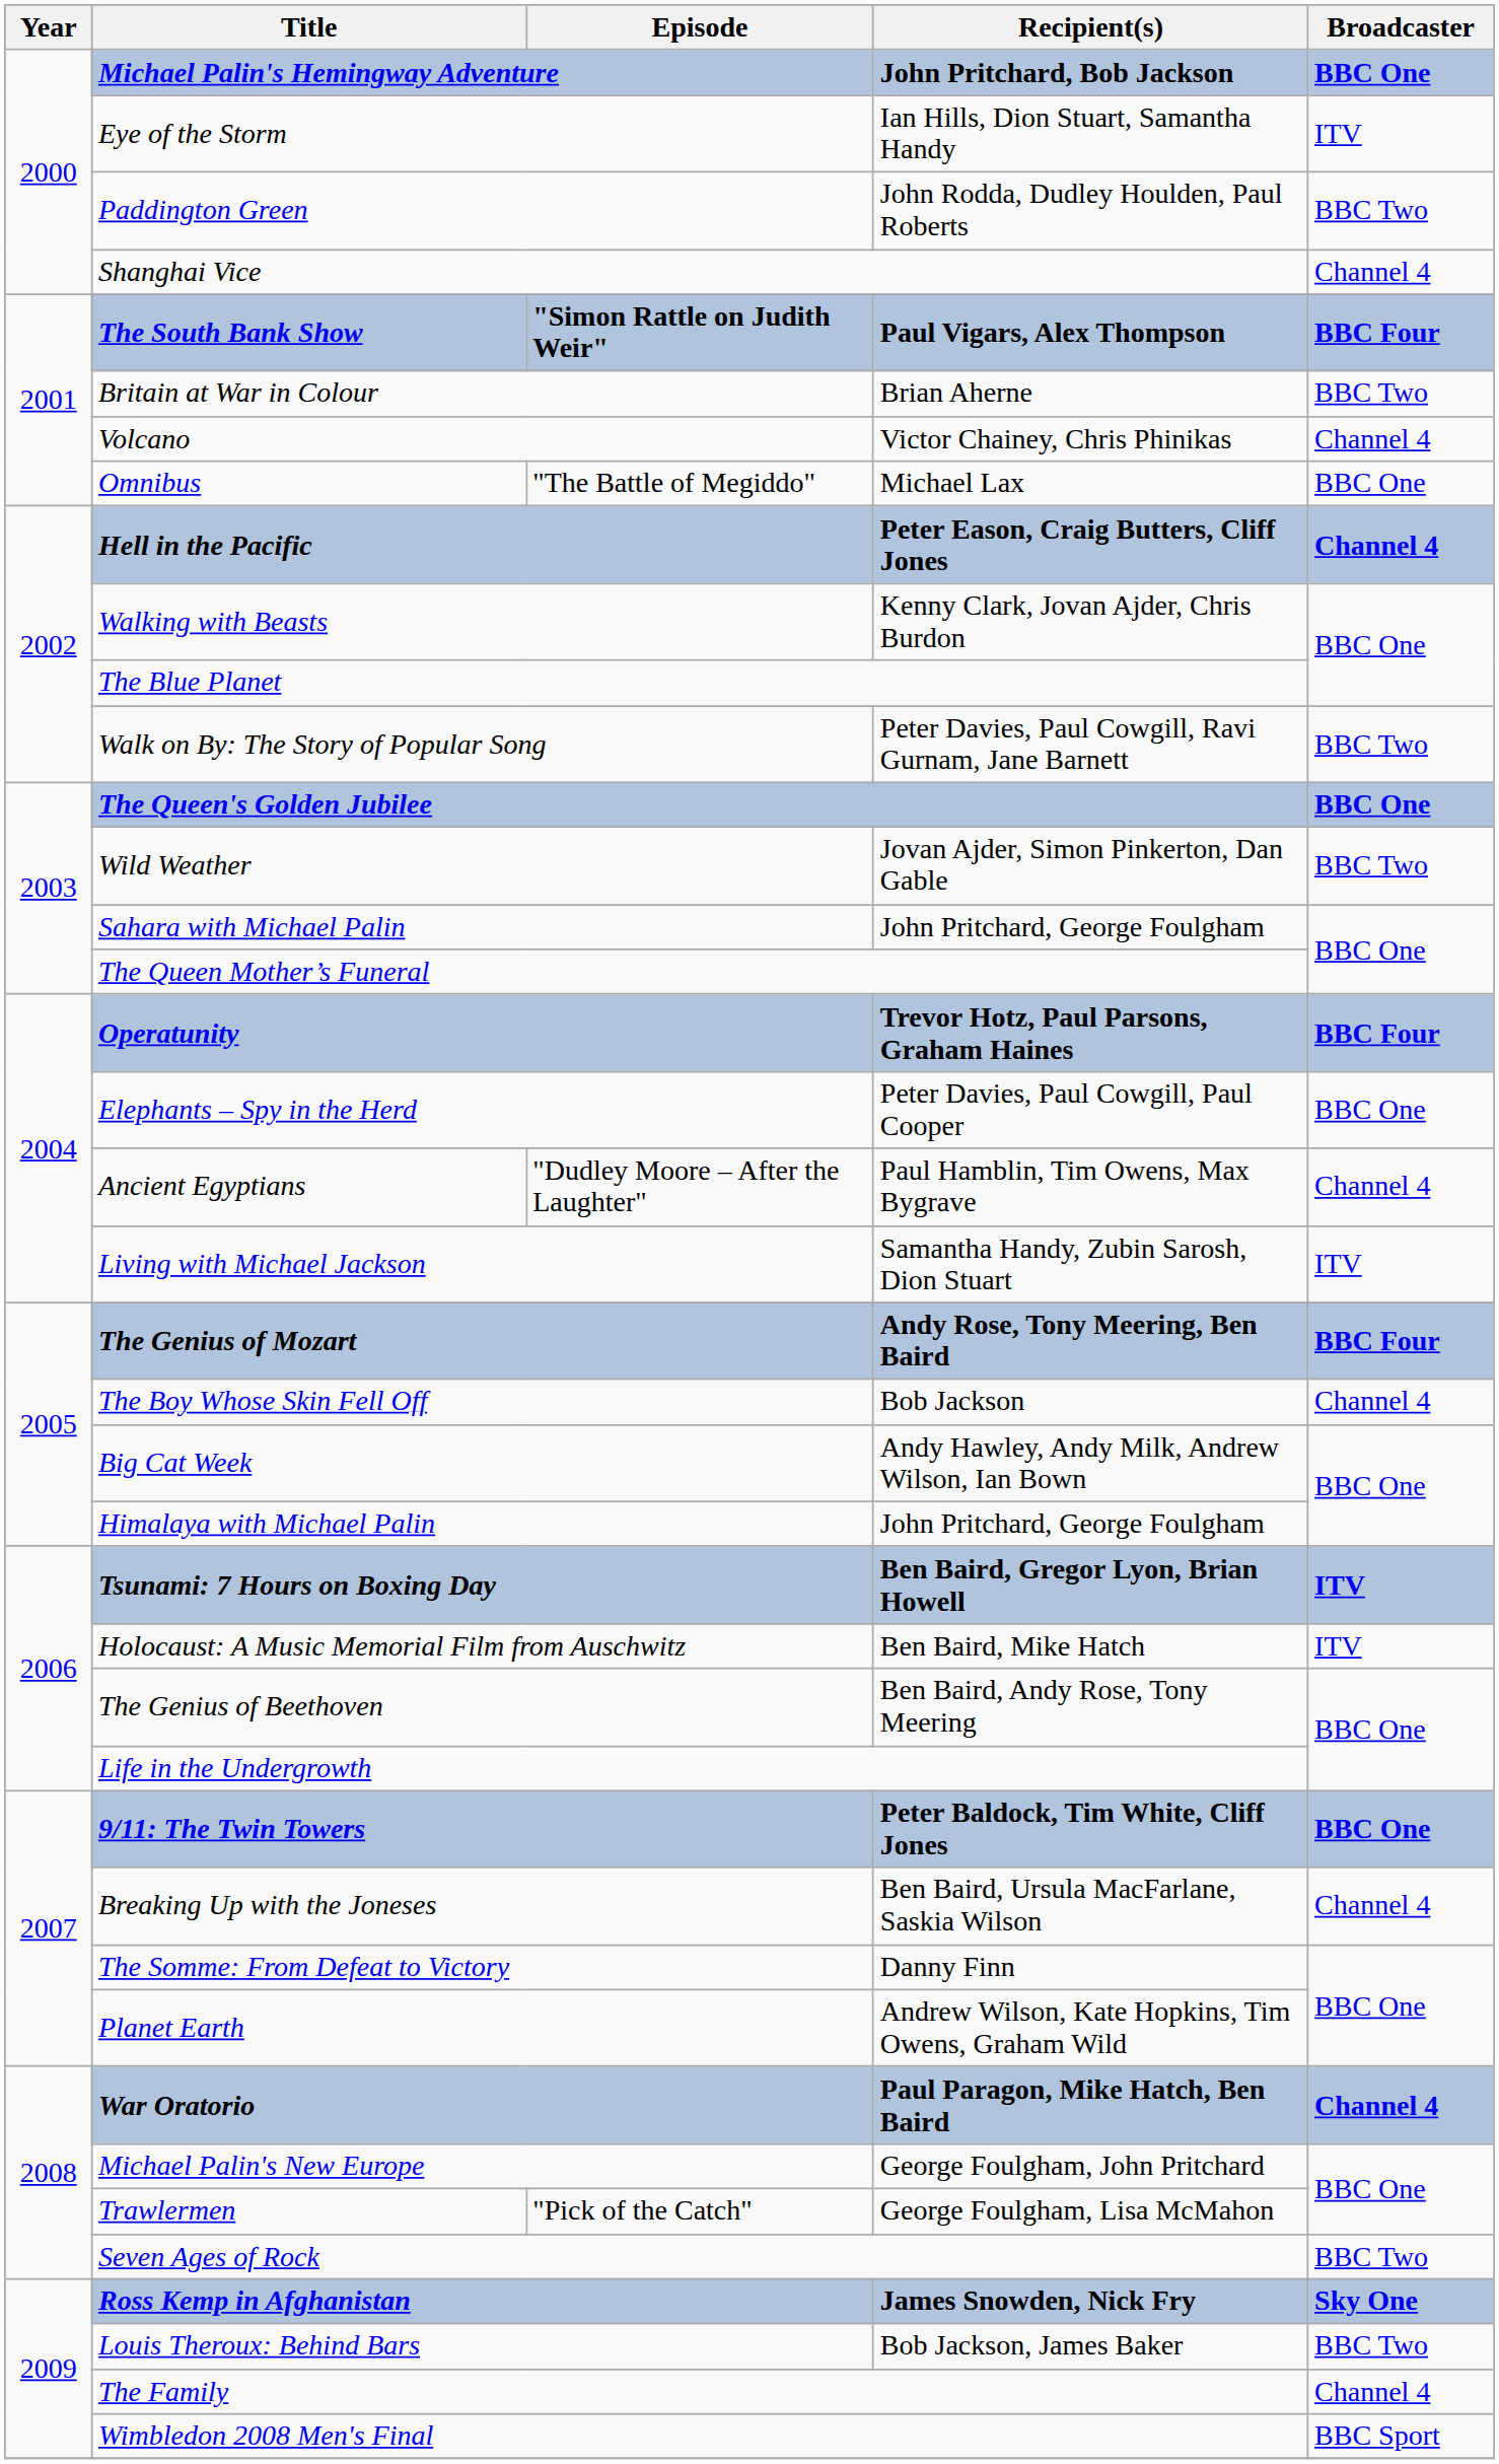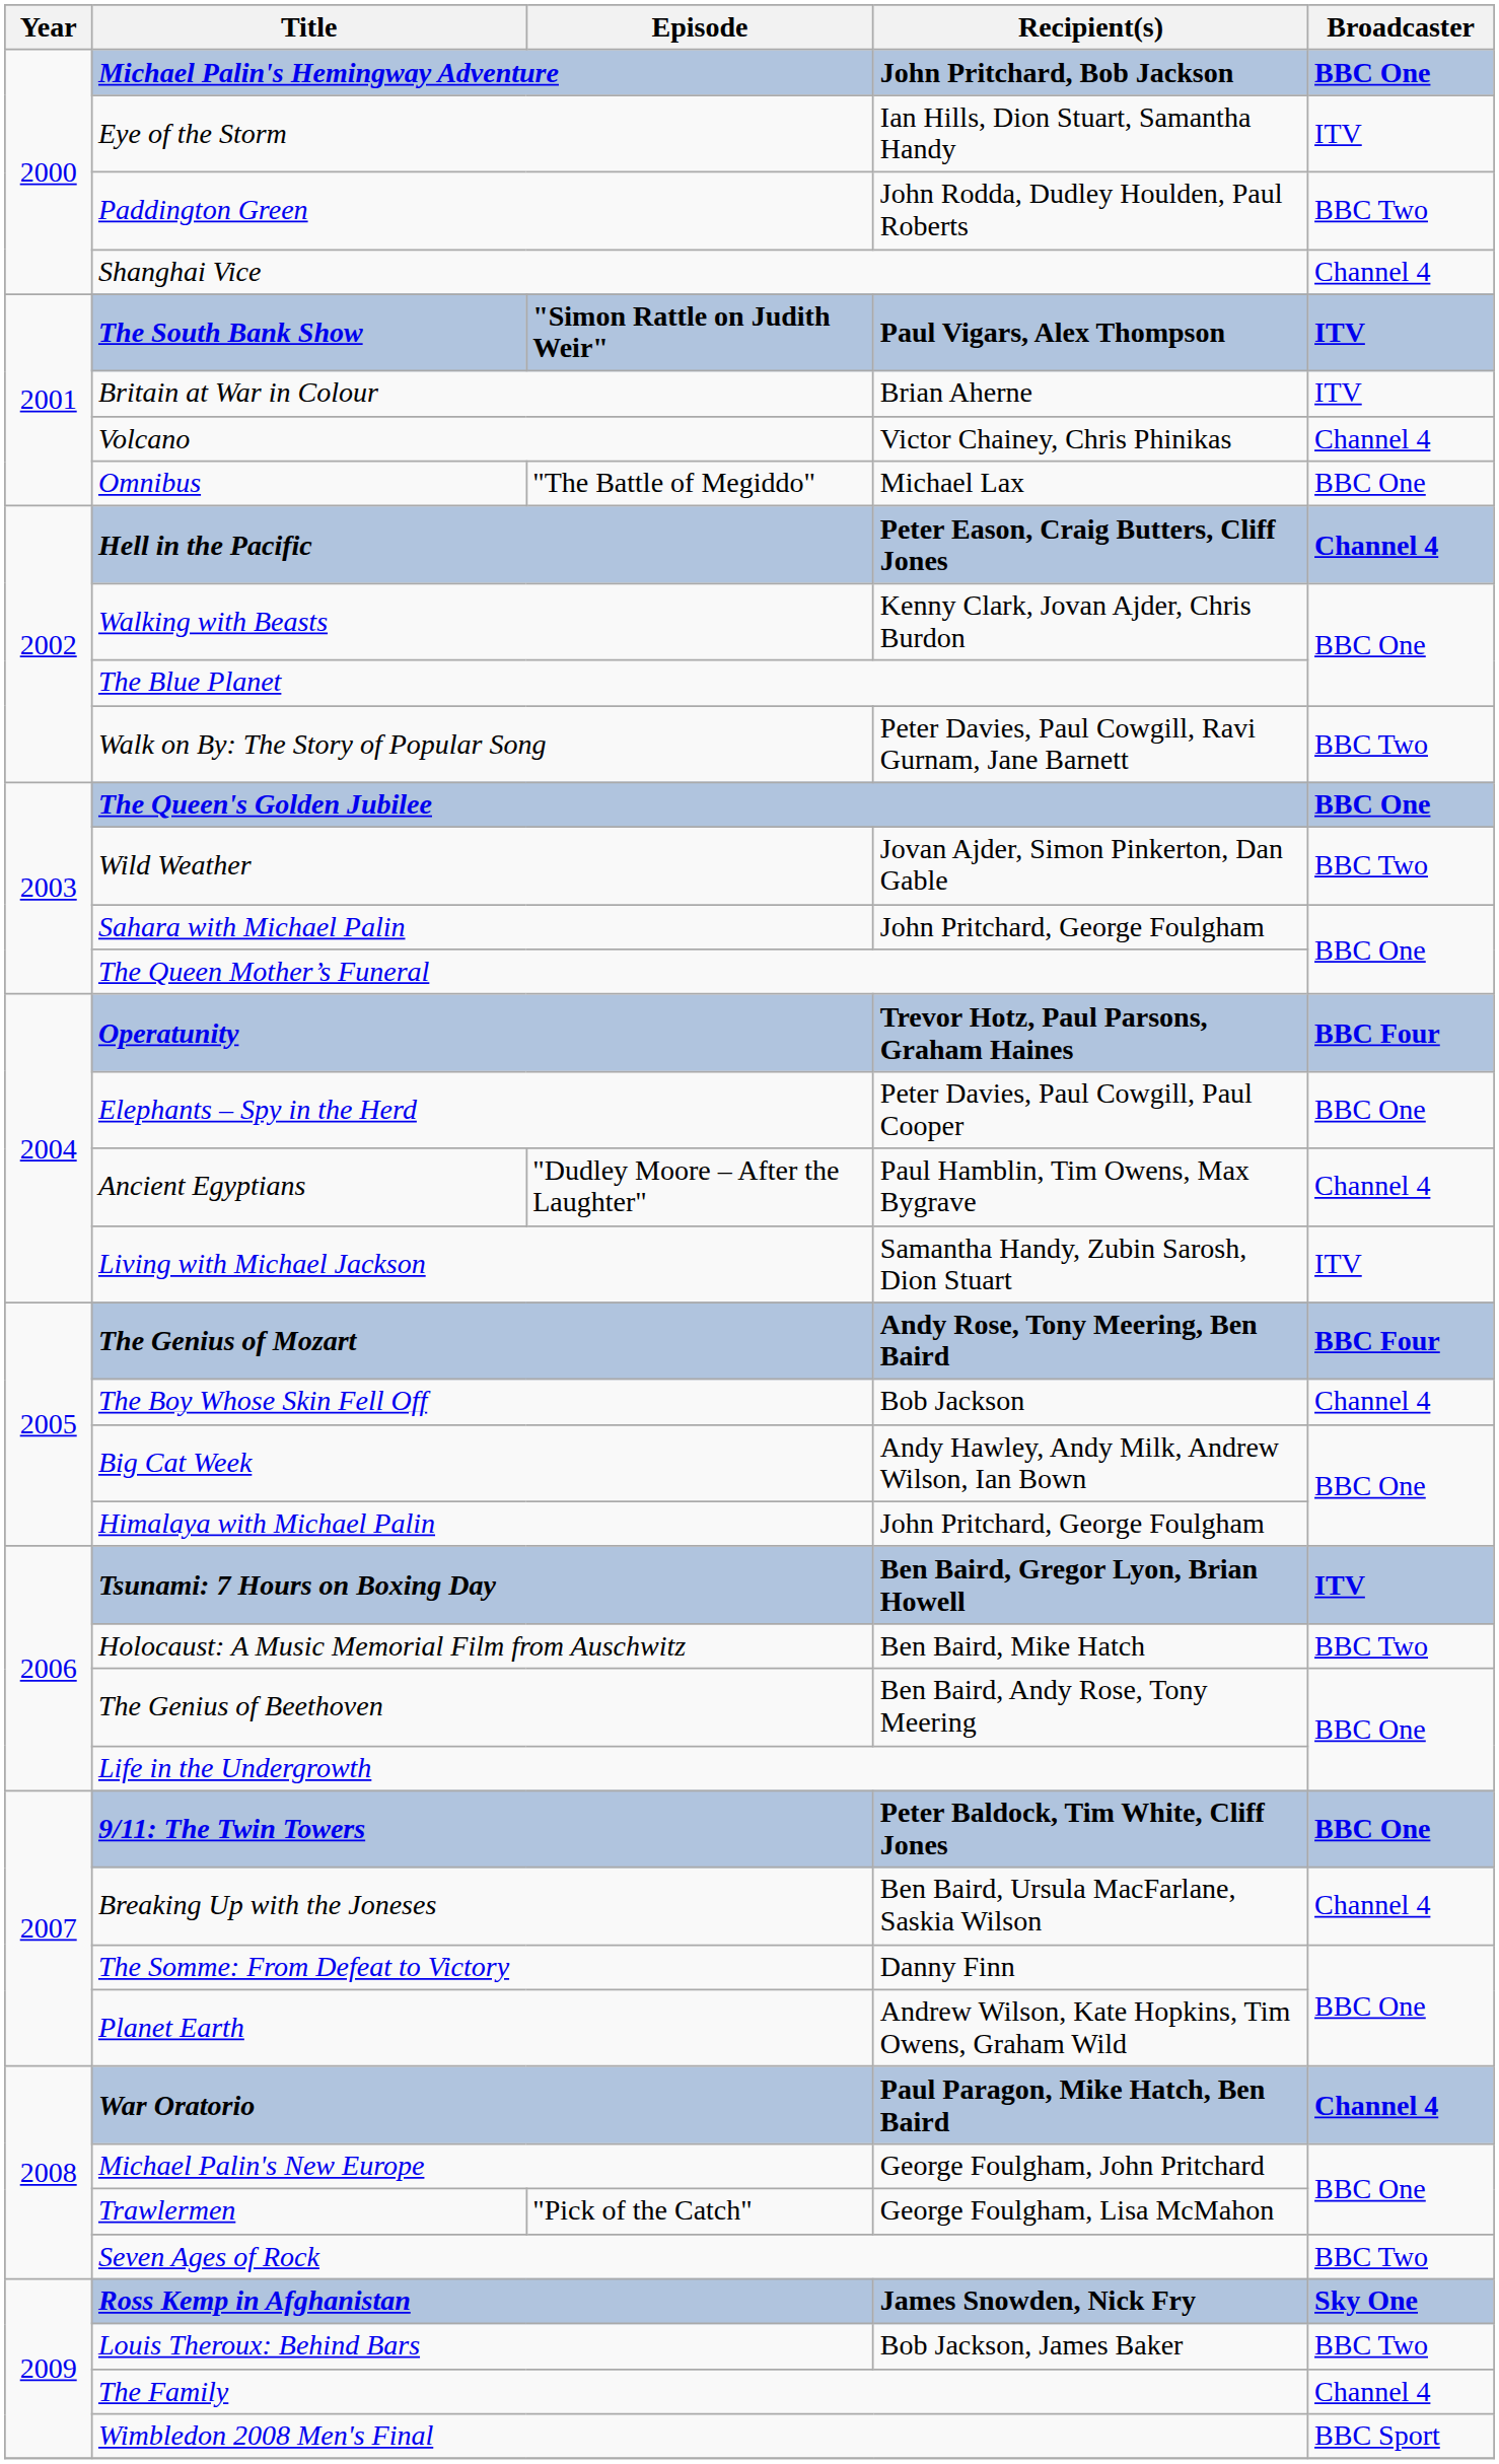 <table class="wikitable" width="95%">
 <tr>
 <th width=5%>Year</th>
 <th width=25%>Title</th>
 <th width=20%>Episode</th>
 <th width=25%><strong>Recipient(s)</strong></th>
 <th width=10%><strong>Broadcaster</strong></th>
 </tr>
 <tr>
 <td rowspan="4" style="text-align:center;"><a href='#'>2000</a></td>
 <td colspan="2" style="background:#B0C4DE;"><strong><em><a href='#'>Michael Palin's Hemingway Adventure</a></em></strong></td>
 <td style="background:#B0C4DE;"><strong>John Pritchard, Bob Jackson</strong></td>
 <td style="background:#B0C4DE;"><strong><a href='#'>BBC One</a></strong></td>
 </tr>
 <tr>
 <td colspan="2"><em>Eye of the Storm</em></td>
 <td>Ian Hills, Dion Stuart, Samantha Handy</td>
 <td><a href='#'>ITV</a></td>
 </tr>
 <tr>
 <td colspan="2"><em><a href='#'>Paddington Green</a></em></td>
 <td>John Rodda, Dudley Houlden, Paul Roberts</td>
 <td><a href='#'>BBC Two</a></td>
 </tr>
 <tr>
 <td colspan="3"><em>Shanghai Vice</em></td>
 <td><a href='#'>Channel 4</a></td>
 </tr>
 <tr>
 <td rowspan="4" style="text-align:center;"><a href='#'>2001</a></td>
 <td style="background:#B0C4DE;"><strong><em><a href='#'>The South Bank Show</a></em></strong></td>
 <td style="background:#B0C4DE;"><strong>"Simon Rattle on Judith Weir"</strong></td>
 <td style="background:#B0C4DE;"><strong>Paul Vigars, Alex Thompson</strong></td>
-<td style="background:#B0C4DE;"><strong><a href='#'>BBC Four</a></strong></td>
+<td style="background:#B0C4DE;"><strong><a href='#'>ITV</a></strong></td>
 </tr>
 <tr>
 <td colspan="2"><em>Britain at War in Colour</em></td>
 <td>Brian Aherne</td>
-<td><a href='#'>BBC Two</a></td>
+<td><a href='#'>ITV</a></td>
 </tr>
 <tr>
 <td colspan="2"><em>Volcano</em></td>
 <td>Victor Chainey, Chris Phinikas</td>
 <td><a href='#'>Channel 4</a></td>
 </tr>
 <tr>
 <td><em><a href='#'>Omnibus</a></em></td>
 <td>"The Battle of Megiddo"</td>
 <td>Michael Lax</td>
 <td><a href='#'>BBC One</a></td>
 </tr>
 <tr>
 <td rowspan="4" style="text-align:center;"><a href='#'>2002</a></td>
 <td colspan="2" style="background:#B0C4DE;"><strong><em>Hell in the Pacific</em></strong></td>
 <td style="background:#B0C4DE;"><strong>Peter Eason, Craig Butters, Cliff Jones</strong></td>
 <td style="background:#B0C4DE;"><strong><a href='#'>Channel 4</a></strong></td>
 </tr>
 <tr>
 <td colspan="2"><em><a href='#'>Walking with Beasts</a></em></td>
 <td>Kenny Clark, Jovan Ajder, Chris Burdon</td>
 <td rowspan="2"><a href='#'>BBC One</a></td>
 </tr>
 <tr>
 <td colspan="3"><em><a href='#'>The Blue Planet</a></em></td>
 </tr>
 <tr>
 <td colspan="2"><em>Walk on By: The Story of Popular Song</em></td>
 <td>Peter Davies, Paul Cowgill, Ravi Gurnam, Jane Barnett</td>
 <td><a href='#'>BBC Two</a></td>
 </tr>
 <tr>
 <td rowspan="4" style="text-align:center;"><a href='#'>2003</a></td>
 <td colspan="3" style="background:#B0C4DE;"><strong><em><a href='#'>The Queen's Golden Jubilee</a></em></strong></td>
 <td style="background:#B0C4DE;"><strong><a href='#'>BBC One</a></strong></td>
 </tr>
 <tr>
 <td colspan="2"><em>Wild Weather</em></td>
 <td>Jovan Ajder, Simon Pinkerton, Dan Gable</td>
 <td><a href='#'>BBC Two</a></td>
 </tr>
 <tr>
 <td colspan="2"><em><a href='#'>Sahara with Michael Palin</a></em></td>
 <td>John Pritchard, George Foulgham</td>
 <td rowspan="2"><a href='#'>BBC One</a></td>
 </tr>
 <tr>
 <td colspan="3"><em><a href='#'>The Queen Mother’s Funeral</a></em></td>
 </tr>
 <tr>
 <td rowspan="4" style="text-align:center;"><a href='#'>2004</a></td>
 <td colspan="2" style="background:#B0C4DE;"><strong><em><a href='#'>Operatunity</a></em></strong></td>
 <td style="background:#B0C4DE;"><strong>Trevor Hotz, Paul Parsons, Graham Haines</strong></td>
 <td style="background:#B0C4DE;"><strong><a href='#'>BBC Four</a></strong></td>
 </tr>
 <tr>
 <td colspan="2"><em><a href='#'>Elephants – Spy in the Herd</a></em></td>
 <td>Peter Davies, Paul Cowgill, Paul Cooper</td>
 <td><a href='#'>BBC One</a></td>
 </tr>
 <tr>
 <td><em>Ancient Egyptians</em></td>
 <td>"Dudley Moore – After the Laughter"</td>
 <td>Paul Hamblin, Tim Owens, Max Bygrave</td>
 <td><a href='#'>Channel 4</a></td>
 </tr>
 <tr>
 <td colspan="2"><em><a href='#'>Living with Michael Jackson</a></em></td>
 <td>Samantha Handy, Zubin Sarosh, Dion Stuart</td>
 <td><a href='#'>ITV</a></td>
 </tr>
 <tr>
 <td rowspan="4" style="text-align:center;"><a href='#'>2005</a></td>
 <td colspan="2" style="background:#B0C4DE;"><strong><em>The Genius of Mozart</em></strong></td>
 <td style="background:#B0C4DE;"><strong>Andy Rose, Tony Meering, Ben Baird</strong></td>
 <td style="background:#B0C4DE;"><strong><a href='#'>BBC Four</a></strong></td>
 </tr>
 <tr>
 <td colspan="2"><em><a href='#'>The Boy Whose Skin Fell Off</a></em></td>
 <td>Bob Jackson</td>
 <td><a href='#'>Channel 4</a></td>
 </tr>
 <tr>
 <td colspan="2"><em><a href='#'>Big Cat Week</a></em></td>
 <td>Andy Hawley, Andy Milk, Andrew Wilson, Ian Bown</td>
 <td rowspan="2"><a href='#'>BBC One</a></td>
 </tr>
 <tr>
 <td colspan="2"><em><a href='#'>Himalaya with Michael Palin</a></em></td>
 <td>John Pritchard, George Foulgham</td>
 </tr>
 <tr>
 <td rowspan="4" style="text-align:center;"><a href='#'>2006</a></td>
 <td colspan="2" style="background:#B0C4DE;"><strong><em>Tsunami: 7 Hours on Boxing Day</em></strong></td>
 <td style="background:#B0C4DE;"><strong>Ben Baird, Gregor Lyon, Brian Howell</strong></td>
 <td style="background:#B0C4DE;"><strong><a href='#'>ITV</a></strong></td>
 </tr>
 <tr>
 <td colspan="2"><em>Holocaust: A Music Memorial Film from Auschwitz</em></td>
 <td>Ben Baird, Mike Hatch</td>
-<td><a href='#'>ITV</a></td>
+<td><a href='#'>BBC Two</a></td>
 </tr>
 <tr>
 <td colspan="2"><em>The Genius of Beethoven</em></td>
 <td>Ben Baird, Andy Rose, Tony Meering</td>
 <td rowspan="2"><a href='#'>BBC One</a></td>
 </tr>
 <tr>
 <td colspan="3"><em><a href='#'>Life in the Undergrowth</a></em></td>
 </tr>
 <tr>
 <td rowspan="4" style="text-align:center;"><a href='#'>2007</a></td>
 <td colspan="2" style="background:#B0C4DE;"><strong><em><a href='#'>9/11: The Twin Towers</a></em></strong></td>
 <td style="background:#B0C4DE;"><strong>Peter Baldock, Tim White, Cliff Jones</strong></td>
 <td style="background:#B0C4DE;"><strong><a href='#'>BBC One</a></strong></td>
 </tr>
 <tr>
 <td colspan="2"><em>Breaking Up with the Joneses</em></td>
 <td>Ben Baird, Ursula MacFarlane, Saskia Wilson</td>
 <td><a href='#'>Channel 4</a></td>
 </tr>
 <tr>
 <td colspan="2"><em><a href='#'>The Somme: From Defeat to Victory</a></em></td>
 <td>Danny Finn</td>
 <td rowspan="2"><a href='#'>BBC One</a></td>
 </tr>
 <tr>
 <td colspan="2"><em><a href='#'>Planet Earth</a></em></td>
 <td>Andrew Wilson, Kate Hopkins, Tim Owens, Graham Wild</td>
 </tr>
 <tr>
 <td rowspan="4" style="text-align:center;"><a href='#'>2008</a></td>
 <td colspan="2" style="background:#B0C4DE;"><strong><em>War Oratorio</em></strong></td>
 <td style="background:#B0C4DE;"><strong>Paul Paragon, Mike Hatch, Ben Baird</strong></td>
 <td style="background:#B0C4DE;"><strong><a href='#'>Channel 4</a></strong></td>
 </tr>
 <tr>
 <td colspan="2"><em><a href='#'>Michael Palin's New Europe</a></em></td>
 <td>George Foulgham, John Pritchard</td>
 <td rowspan="2"><a href='#'>BBC One</a></td>
 </tr>
 <tr>
 <td><em><a href='#'>Trawlermen</a></em></td>
 <td>"Pick of the Catch"</td>
 <td>George Foulgham, Lisa McMahon</td>
 </tr>
 <tr>
 <td colspan="3"><em><a href='#'>Seven Ages of Rock</a></em></td>
 <td><a href='#'>BBC Two</a></td>
 </tr>
 <tr>
 <td rowspan="4" style="text-align:center;"><a href='#'>2009</a></td>
 <td colspan="2" style="background:#B0C4DE;"><strong><em><a href='#'>Ross Kemp in Afghanistan</a></em></strong></td>
 <td style="background:#B0C4DE;"><strong>James Snowden, Nick Fry</strong></td>
 <td style="background:#B0C4DE;"><strong><a href='#'>Sky One</a></strong></td>
 </tr>
 <tr>
 <td colspan="2"><em><a href='#'>Louis Theroux: Behind Bars</a></em></td>
 <td>Bob Jackson, James Baker</td>
 <td><a href='#'>BBC Two</a></td>
 </tr>
 <tr>
 <td colspan="3"><em><a href='#'>The Family</a></em></td>
 <td><a href='#'>Channel 4</a></td>
 </tr>
 <tr>
 <td colspan="3"><em><a href='#'>Wimbledon 2008 Men's Final</a></em></td>
 <td><a href='#'>BBC Sport</a></td>
 </tr>
 <tr>
 </tr>
 </table>
